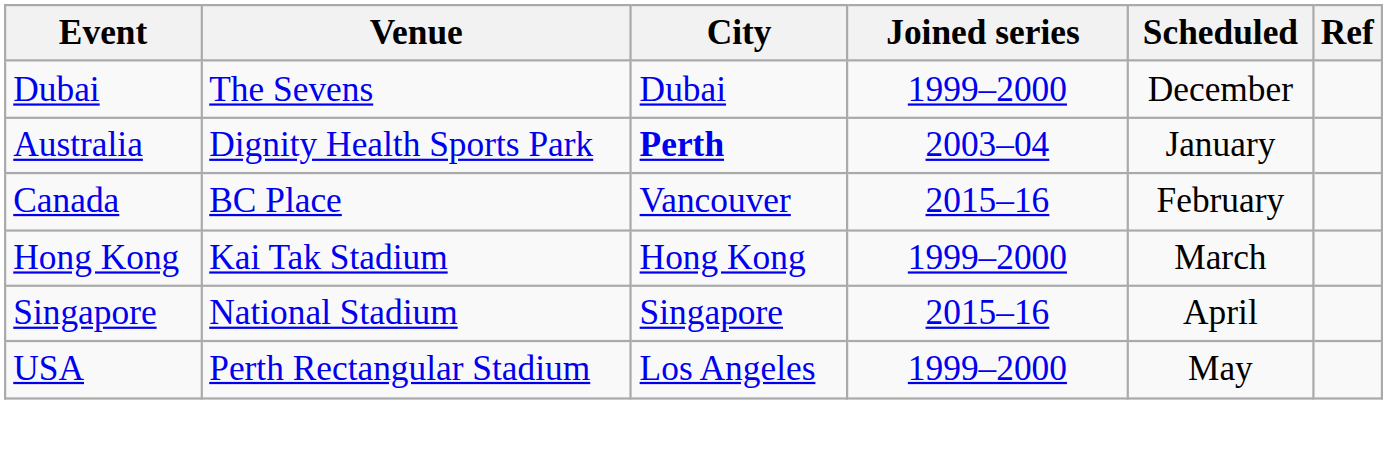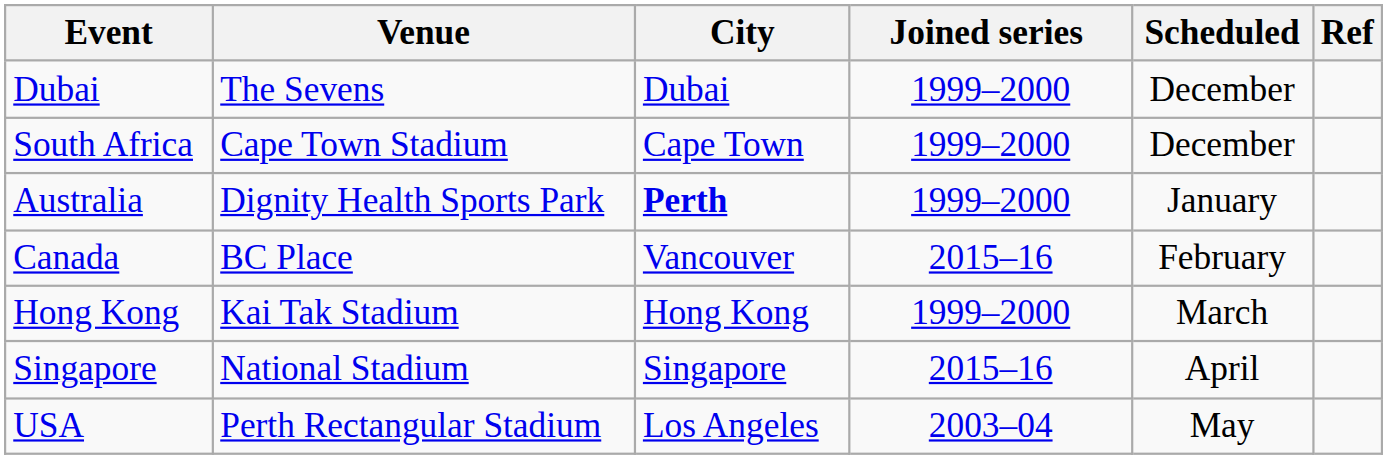 <table class = "wikitable sortable" style="width:100%; max-width:64em;">
 <tr>
 <th>Event</th>
 <th>Venue</th>
 <th width=90>City</th>
 <th width=120>Joined series </th>
 <th>Scheduled</th>
 <th width=10 class=unsortable>Ref</th>
 </tr>
 <tr>
 <td> <a href='#'>Dubai</a></td>
 <td><a href='#'>The Sevens</a></td>
 <td><a href='#'>Dubai</a></td>
 <td align=center><a href='#'>1999–2000</a></td>
 <td align=center>December</td>
 <td align=center></td>
 </tr>
 <tr>
+<td> <a href='#'>South Africa</a></td>
+<td><a href='#'>Cape Town Stadium</a></td>
+<td><a href='#'>Cape Town</a></td>
+<td align=center><a href='#'>1999–2000</a></td>
+<td align=center>December</td>
+<td align=center></td>
+</tr>
+<tr>
 <td> <a href='#'>Australia</a></td>
 <td><a href='#'>Dignity Health Sports Park</a></td>
 <td><strong><a href='#'>Perth</a></strong></td>
-<td align=center><a href='#'>2003–04</a></td>
+<td align="center"><a href='#'>1999–2000</a></td>
 <td align="center">January</td>
 <td style="text-align:center; padding:0; line-height:0.5;"></td>
 </tr>
 <tr>
 <td> <a href='#'>Canada</a></td>
 <td><a href='#'>BC Place</a></td>
 <td><a href='#'>Vancouver</a></td>
 <td align=center><a href='#'>2015–16</a></td>
 <td align=center>February</td>
 <td align=center></td>
 </tr>
 <tr>
 <td> <a href='#'>Hong Kong</a></td>
 <td><a href='#'>Kai Tak Stadium</a></td>
 <td><a href='#'>Hong Kong</a></td>
 <td align=center><a href='#'>1999–2000</a></td>
 <td align=center>March</td>
 <td align=center></td>
 </tr>
 <tr>
 <td> <a href='#'>Singapore</a></td>
 <td><a href='#'>National Stadium</a></td>
 <td><a href='#'>Singapore</a></td>
 <td align=center><a href='#'>2015–16</a></td>
 <td align=center>April</td>
 <td align="center"></td>
 </tr>
 <tr>
 <td> <a href='#'>USA</a></td>
 <td><a href='#'>Perth Rectangular Stadium</a></td>
 <td><a href='#'>Los Angeles</a></td>
-<td align="center"><a href='#'>1999–2000</a></td>
+<td align=center><a href='#'>2003–04</a></td>
 <td align=center>May</td>
 <td align=center></td>
 </tr>
 </table>
